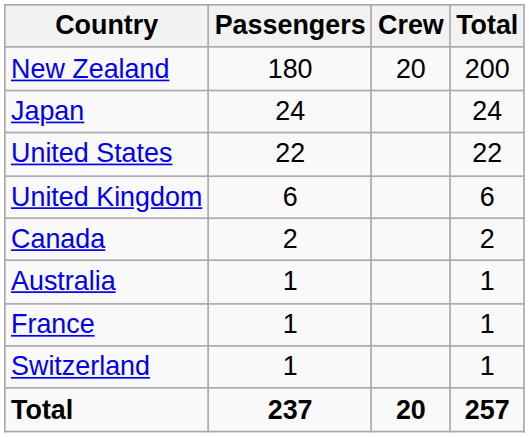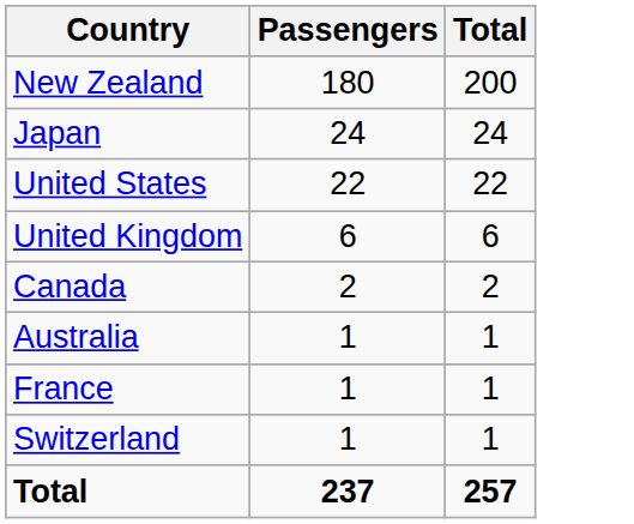 <table class="wikitable">
 <tr>
 <th>Country</th>
 <th>Passengers</th>
-<th>Crew</th>
 <th>Total</th>
 </tr>
 <tr>
 <td><a href='#'>New Zealand</a></td>
 <td style="text-align:center;">180</td>
-<td style="text-align:center;">20</td>
 <td style="text-align:center;">200</td>
 </tr>
 <tr>
 <td><a href='#'>Japan</a></td>
 <td style="text-align:center;">24</td>
-<td></td>
 <td style="text-align:center;">24</td>
 </tr>
 <tr>
 <td><a href='#'>United States</a></td>
 <td style="text-align:center;">22</td>
-<td></td>
 <td style="text-align:center;">22</td>
 </tr>
 <tr>
 <td><a href='#'>United Kingdom</a></td>
 <td style="text-align:center;">6</td>
-<td></td>
 <td style="text-align:center;">6</td>
 </tr>
 <tr>
 <td><a href='#'>Canada</a></td>
 <td style="text-align:center;">2</td>
-<td></td>
 <td style="text-align:center;">2</td>
 </tr>
 <tr>
 <td><a href='#'>Australia</a></td>
 <td style="text-align:center;">1</td>
-<td></td>
 <td style="text-align:center;">1</td>
 </tr>
 <tr>
 <td><a href='#'>France</a></td>
 <td style="text-align:center;">1</td>
-<td></td>
 <td style="text-align:center;">1</td>
 </tr>
 <tr>
 <td><a href='#'>Switzerland</a></td>
 <td style="text-align:center;">1</td>
-<td></td>
 <td style="text-align:center;">1</td>
 </tr>
 <tr>
 <td><strong>Total</strong></td>
 <td style="text-align:center;"><strong>237</strong></td>
-<td style="text-align:center;"><strong>20</strong></td>
 <td style="text-align:center;"><strong>257</strong></td>
 </tr>
 </table>
